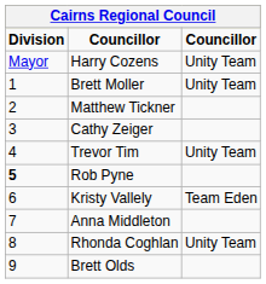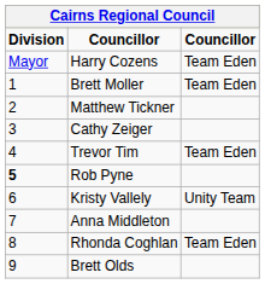 <table class="wikitable">
 <tr style="background:#bdb76b;">
 <th colspan=3><a href='#'>Cairns Regional Council</a></th>
 </tr>
 <tr>
 <td style="text-align:center"><strong>Division</strong></td>
 <td style="text-align:center"><strong>Councillor</strong></td>
 <td style="text-align:center"><strong>Councillor</strong></td>
 </tr>
 <tr>
 <td><a href='#'>Mayor</a></td>
 <td>Harry Cozens</td>
-<td>Unity Team</td>
+<td>Team Eden</td>
 </tr>
 <tr>
 <td>1</td>
 <td>Brett Moller</td>
-<td>Unity Team</td>
+<td>Team Eden</td>
 </tr>
 <tr>
 <td>2</td>
 <td>Matthew Tickner</td>
 <td></td>
 </tr>
 <tr>
 <td>3</td>
 <td>Cathy Zeiger</td>
 <td></td>
 </tr>
 <tr>
 <td>4</td>
 <td>Trevor Tim</td>
-<td>Unity Team</td>
+<td>Team Eden</td>
 </tr>
 <tr>
 <td><strong>5</strong></td>
 <td>Rob Pyne</td>
 <td></td>
 </tr>
 <tr>
 <td>6</td>
 <td>Kristy Vallely</td>
-<td>Team Eden</td>
+<td>Unity Team</td>
 </tr>
 <tr>
 <td>7</td>
 <td>Anna Middleton</td>
 <td></td>
 </tr>
 <tr>
 <td>8</td>
 <td>Rhonda Coghlan</td>
-<td>Unity Team</td>
+<td>Team Eden</td>
 </tr>
 <tr>
 <td>9</td>
 <td>Brett Olds</td>
 <td></td>
 </tr>
 </table>
